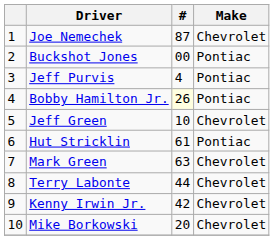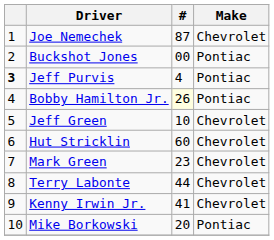 <table class="wikitable sortable">
 <tr>
 <th></th>
 <th>Driver</th>
 <th>#</th>
 <th>Make</th>
 </tr>
 <tr>
 <td>1</td>
 <td><a href='#'>Joe Nemechek</a></td>
 <td>87</td>
 <td>Chevrolet</td>
 </tr>
 <tr>
 <td>2</td>
 <td><a href='#'>Buckshot Jones</a></td>
 <td>00</td>
 <td>Pontiac</td>
 </tr>
 <tr>
-<td>3</td>
+<td><strong>3</strong></td>
 <td><a href='#'>Jeff Purvis</a></td>
 <td>4</td>
 <td>Pontiac</td>
 </tr>
 <tr>
 <td>4</td>
 <td><a href='#'>Bobby Hamilton Jr.</a></td>
 <td style="background: lightyellow;">26</td>
 <td>Pontiac</td>
 </tr>
 <tr>
 <td>5</td>
 <td><a href='#'>Jeff Green</a></td>
 <td>10</td>
 <td>Chevrolet</td>
 </tr>
 <tr>
 <td>6</td>
 <td><a href='#'>Hut Stricklin</a></td>
-<td>61</td>
-<td>Pontiac</td>
+<td>60</td>
+<td>Chevrolet</td>
 </tr>
 <tr>
 <td>7</td>
 <td><a href='#'>Mark Green</a></td>
-<td>63</td>
+<td>23</td>
 <td>Chevrolet</td>
 </tr>
 <tr>
 <td>8</td>
 <td><a href='#'>Terry Labonte</a></td>
 <td>44</td>
 <td>Chevrolet</td>
 </tr>
 <tr>
 <td>9</td>
 <td><a href='#'>Kenny Irwin Jr.</a></td>
-<td>42</td>
+<td>41</td>
 <td>Chevrolet</td>
 </tr>
 <tr>
 <td>10</td>
 <td><a href='#'>Mike Borkowski</a></td>
 <td>20</td>
-<td>Chevrolet</td>
+<td>Pontiac</td>
 </tr>
 <tr>
 </tr>
 </table>
